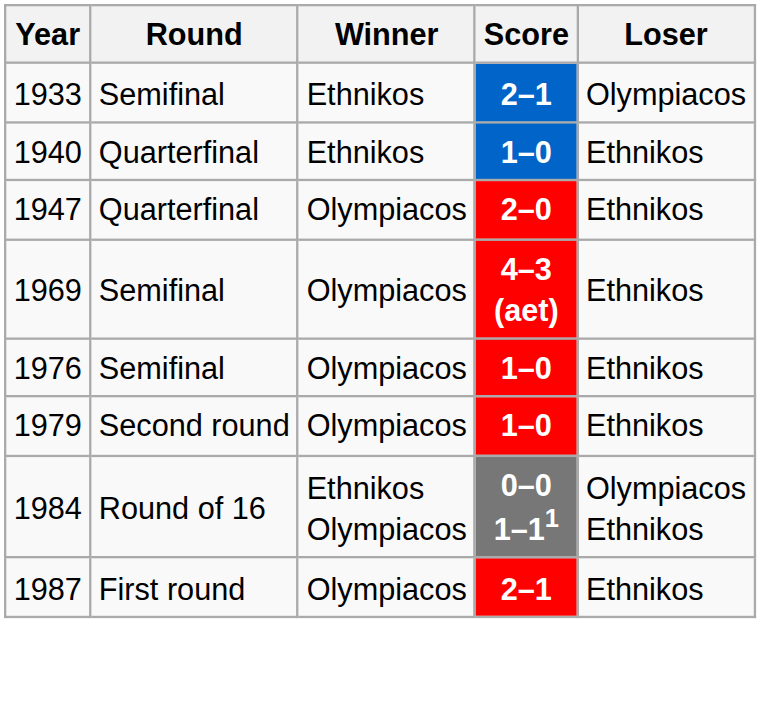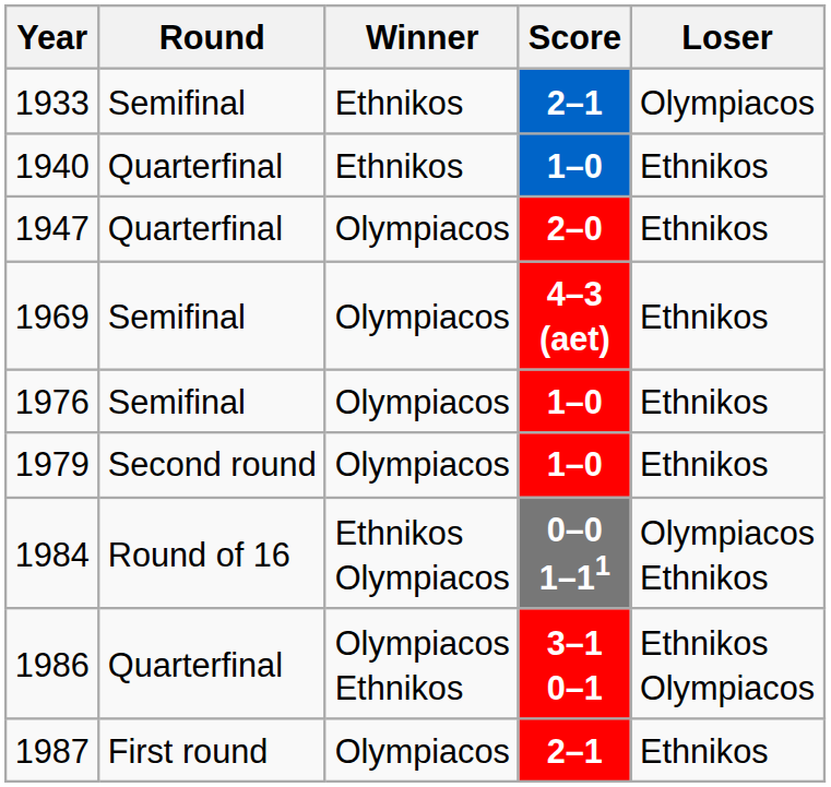 <table class="wikitable">
 <tr>
 <th><small>Year</small></th>
 <th><small>Round</small></th>
 <th><small>Winner</small></th>
 <th><small>Score</small></th>
 <th><small>Loser</small></th>
 </tr>
 <tr>
 <td><small>1933</small></td>
 <td><small>Semifinal</small></td>
 <td><small>Ethnikos</small></td>
 <td style="color:white;background: #0064C8" align="center"><strong><small>2–1</small></strong></td>
 <td align="center"><small>Olympiacos</small></td>
 </tr>
 <tr>
 <td><small>1940</small></td>
 <td><small>Quarterfinal</small></td>
 <td><small>Ethnikos</small></td>
 <td style="color:white;background: #0064C8" align="center"><strong><small>1–0</small></strong></td>
 <td><small>Ethnikos</small></td>
 </tr>
 <tr>
 <td><small>1947</small></td>
 <td><small>Quarterfinal</small></td>
 <td><small>Olympiacos</small></td>
 <td style="color:white;background:#ff0000" align="center"><strong><small>2–0</small></strong></td>
 <td><small>Ethnikos</small></td>
 </tr>
 <tr>
 <td><small>1969</small></td>
 <td><small>Semifinal</small></td>
 <td><small>Olympiacos</small></td>
 <td style="color:white;background:#ff0000" align="center"><strong><small>4–3</small></strong><br><strong><small>(aet)</small></strong></td>
 <td><small>Ethnikos</small></td>
 </tr>
 <tr>
 <td><small>1976</small></td>
 <td><small>Semifinal</small></td>
 <td><small>Olympiacos</small></td>
 <td style="color:white;background:#ff0000" align="center"><strong><small>1–0</small></strong></td>
 <td><small>Ethnikos</small></td>
 </tr>
 <tr>
 <td><small>1979</small></td>
 <td><small>Second round</small></td>
 <td><small>Olympiacos</small></td>
 <td style="color:white;background:#ff0000" align="center"><strong><small>1–0</small></strong></td>
 <td><small>Ethnikos</small></td>
 </tr>
 <tr>
 <td><small>1984</small></td>
 <td><small>Round of 16</small></td>
 <td><small>Ethnikos</small><br><small>Olympiacos</small></td>
 <td style="color:white;background:#777777" align="center"><strong><small>0–0</small></strong><br><strong><small>1–1<sup>1</sup></small></strong></td>
 <td><small>Olympiacos</small><br><small>Ethnikos</small></td>
 </tr>
 <tr>
+<td><small>1986</small></td>
+<td><small>Quarterfinal</small></td>
+<td><small>Olympiacos</small><br><small>Ethnikos</small></td>
+<td style="color:white;background:#ff0000" align="center"><strong><small>3–1</small></strong><br><strong><small>0–1</small></strong></td>
+<td><small>Ethnikos</small><br><small>Olympiacos</small></td>
+</tr>
+<tr>
 <td><small>1987</small></td>
 <td><small>First round</small></td>
 <td><small>Olympiacos</small></td>
 <td style="color:white;background:#ff0000" align="center"><strong><small>2–1</small></strong></td>
 <td><small>Ethnikos</small></td>
 </tr>
 </table>
